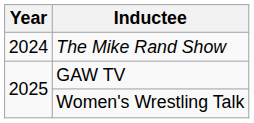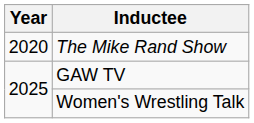 <table class="wikitable">
 <tr>
 <th>Year</th>
 <th>Inductee</th>
 </tr>
 <tr>
-<td>2024</td>
+<td>2020</td>
 <td><em>The Mike Rand Show</em></td>
 </tr>
 <tr>
 <td rowspan="2">2025</td>
 <td>GAW TV</td>
 </tr>
 <tr>
 <td>Women's Wrestling Talk</td>
 </tr>
 </table>
